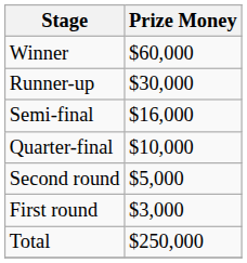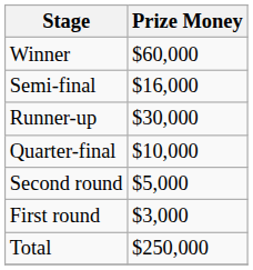 <table class="wikitable sortable">
 <tr>
 <th>Stage</th>
 <th>Prize Money</th>
 </tr>
 <tr>
 <td>Winner</td>
 <td>$60,000</td>
 </tr>
 <tr>
+<td>Semi-final</td>
+<td>$16,000</td>
+</tr>
+<tr>
 <td>Runner-up</td>
 <td>$30,000</td>
-</tr>
-<tr>
-<td>Semi-final</td>
-<td>$16,000</td>
 </tr>
 <tr>
 <td>Quarter-final</td>
 <td>$10,000</td>
 </tr>
 <tr>
 <td>Second round</td>
 <td>$5,000</td>
 </tr>
 <tr>
 <td>First round</td>
 <td>$3,000</td>
 </tr>
 <tr>
 <td>Total</td>
 <td>$250,000</td>
 </tr>
 <tr>
 </tr>
 </table>
